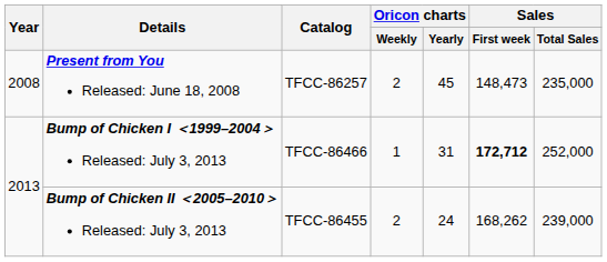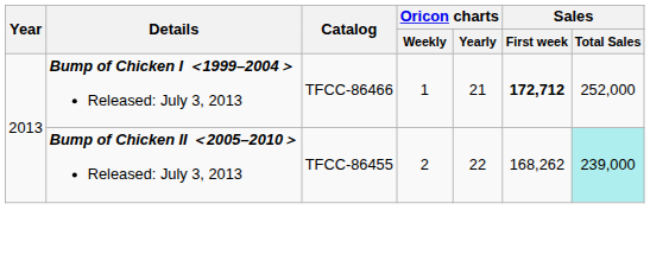 <table class="wikitable">
 <tr>
 <th rowspan="2">Year</th>
 <th rowspan="2">Details</th>
 <th rowspan="2">Catalog</th>
 <th colspan="2"><a href='#'>Oricon</a> charts</th>
 <th colspan="2">Sales</th>
 </tr>
 <tr>
 <th><small>Weekly</small></th>
 <th><small>Yearly</small></th>
 <th><small>First week</small></th>
 <th><small>Total Sales</small></th>
 </tr>
 <tr>
-<td>2008</td>
-<td><strong><em><a href='#'>Present from You</a></em></strong><br><ul><li>Released: June 18, 2008</li></ul></td>
-<td>TFCC-86257</td>
-<td align="center">2</td>
-<td align="center">45</td>
-<td align="center">148,473</td>
-<td align="center">235,000</td>
-</tr>
-<tr>
 <td rowspan="2">2013</td>
 <td><strong><em>Bump of Chicken I ＜1999–2004＞</em></strong><br><ul><li>Released: July 3, 2013</li></ul></td>
 <td>TFCC-86466</td>
 <td align="center">1</td>
-<td align="center">31</td>
+<td align="center">21</td>
 <td align="center"><strong>172,712</strong></td>
 <td align="center">252,000</td>
 </tr>
 <tr>
 <td><strong><em>Bump of Chicken II ＜2005–2010＞</em></strong><br><ul><li>Released: July 3, 2013</li></ul></td>
 <td>TFCC-86455</td>
 <td align="center">2</td>
-<td align="center">24</td>
+<td align="center">22</td>
 <td align="center">168,262</td>
-<td align="center">239,000</td>
+<td align="center" style="background: paleturquoise;">239,000</td>
 </tr>
 </table>
